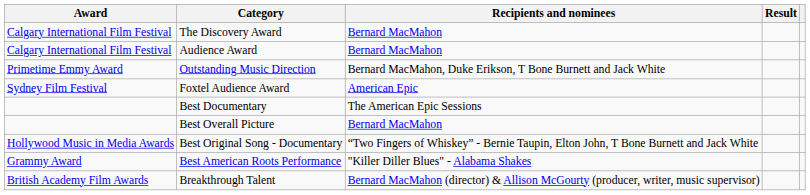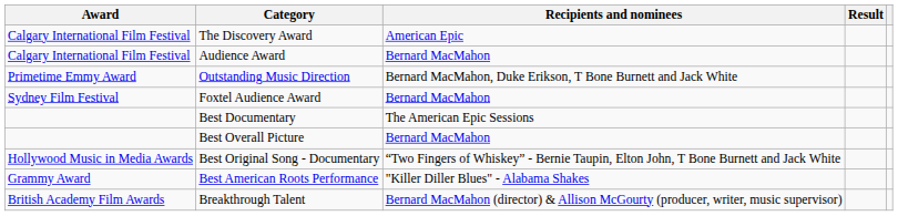 <table class="wikitable">
 <tr style="background:#ccc; text-align:center;">
 <th>Award</th>
 <th>Category</th>
 <th>Recipients and nominees</th>
 <th>Result</th>
 <th></th>
 </tr>
 <tr>
 <td><a href='#'>Calgary International Film Festival</a></td>
 <td>The Discovery Award</td>
-<td><a href='#'>Bernard MacMahon</a></td>
+<td><a href='#'>American Epic</a></td>
 <td></td>
 <td style="text-align:center;"></td>
 </tr>
 <tr>
 <td><a href='#'>Calgary International Film Festival</a></td>
 <td>Audience Award</td>
 <td><a href='#'>Bernard MacMahon</a></td>
 <td></td>
 <td style="text-align:center;"></td>
 </tr>
 <tr>
 <td><a href='#'>Primetime Emmy Award</a></td>
 <td><a href='#'>Outstanding Music Direction</a></td>
 <td>Bernard MacMahon, Duke Erikson, T Bone Burnett and Jack White</td>
 <td></td>
 <td style="text-align:center;"></td>
 </tr>
 <tr>
 <td><a href='#'>Sydney Film Festival</a></td>
 <td>Foxtel Audience Award</td>
-<td><a href='#'>American Epic</a></td>
+<td><a href='#'>Bernard MacMahon</a></td>
 <td></td>
 <td style="text-align:center;"></td>
 </tr>
 <tr>
 <td></td>
 <td>Best Documentary</td>
 <td>The American Epic Sessions</td>
 <td></td>
 <td style="text-align:center;"></td>
 </tr>
 <tr>
 <td></td>
 <td>Best Overall Picture</td>
 <td><a href='#'>Bernard MacMahon</a></td>
 <td></td>
 <td style="text-align:center;"></td>
 </tr>
 <tr>
 <td><a href='#'>Hollywood Music in Media Awards</a></td>
 <td>Best Original Song - Documentary</td>
 <td>“Two Fingers of Whiskey” - Bernie Taupin, Elton John, T Bone Burnett and Jack White</td>
 <td></td>
 <td style="text-align:center;"></td>
 </tr>
 <tr>
 <td><a href='#'>Grammy Award</a></td>
 <td><a href='#'>Best American Roots Performance</a></td>
 <td>"Killer Diller Blues" - <a href='#'>Alabama Shakes</a></td>
 <td></td>
 <td style="text-align:center;"></td>
 </tr>
 <tr>
 <td><a href='#'>British Academy Film Awards</a></td>
 <td>Breakthrough Talent</td>
 <td><a href='#'>Bernard MacMahon</a> (director) & <a href='#'>Allison McGourty</a> (producer, writer, music supervisor)</td>
 <td></td>
 <td style="text-align:center;"></td>
 </tr>
 </table>
